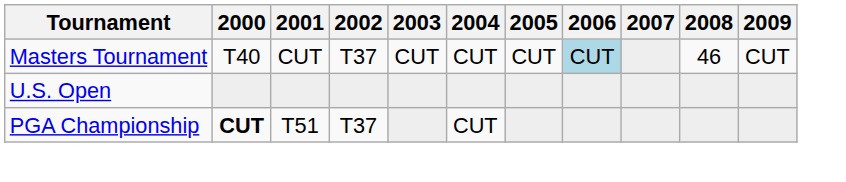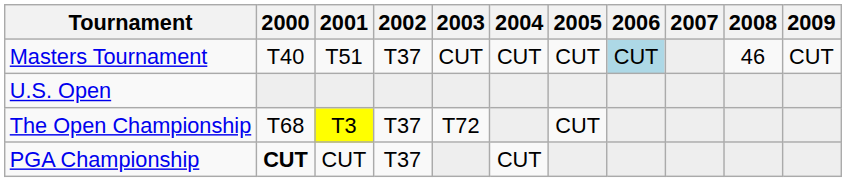 <table class="wikitable" style="font-size:95%;text-align:center;">
 <tr>
 <th>Tournament</th>
 <th>2000</th>
 <th>2001</th>
 <th>2002</th>
 <th>2003</th>
 <th>2004</th>
 <th>2005</th>
 <th>2006</th>
 <th>2007</th>
 <th>2008</th>
 <th>2009</th>
 </tr>
 <tr>
 <td align=left><a href='#'>Masters Tournament</a></td>
 <td>T40</td>
-<td>CUT</td>
+<td>T51</td>
 <td>T37</td>
 <td>CUT</td>
 <td>CUT</td>
 <td>CUT</td>
 <td style="background: lightblue;">CUT</td>
 <td style="background:#eeeeee;"></td>
 <td>46</td>
 <td>CUT</td>
 </tr>
 <tr>
 <td align=left><a href='#'>U.S. Open</a></td>
 <td style="background:#eeeeee;"></td>
 <td style="background:#eeeeee;"></td>
 <td style="background:#eeeeee;"></td>
 <td style="background:#eeeeee;"></td>
 <td style="background:#eeeeee;"></td>
 <td style="background:#eeeeee;"></td>
 <td style="background:#eeeeee;"></td>
 <td style="background:#eeeeee;"></td>
 <td style="background:#eeeeee;"></td>
 <td style="background:#eeeeee;"></td>
 </tr>
 <tr>
+<td align=left><a href='#'>The Open Championship</a></td>
+<td>T68</td>
+<td style="background:yellow;">T3</td>
+<td>T37</td>
+<td>T72</td>
+<td style="background:#eeeeee;"></td>
+<td>CUT</td>
+<td style="background:#eeeeee;"></td>
+<td style="background:#eeeeee;"></td>
+<td style="background:#eeeeee;"></td>
+<td style="background:#eeeeee;"></td>
+</tr>
+<tr>
 <td align=left><a href='#'>PGA Championship</a></td>
 <td><strong>CUT</strong></td>
-<td>T51</td>
+<td>CUT</td>
 <td>T37</td>
 <td style="background:#eeeeee;"></td>
 <td>CUT</td>
 <td style="background:#eeeeee;"></td>
 <td style="background:#eeeeee;"></td>
 <td style="background:#eeeeee;"></td>
 <td style="background:#eeeeee;"></td>
 <td style="background:#eeeeee;"></td>
 </tr>
 </table>
